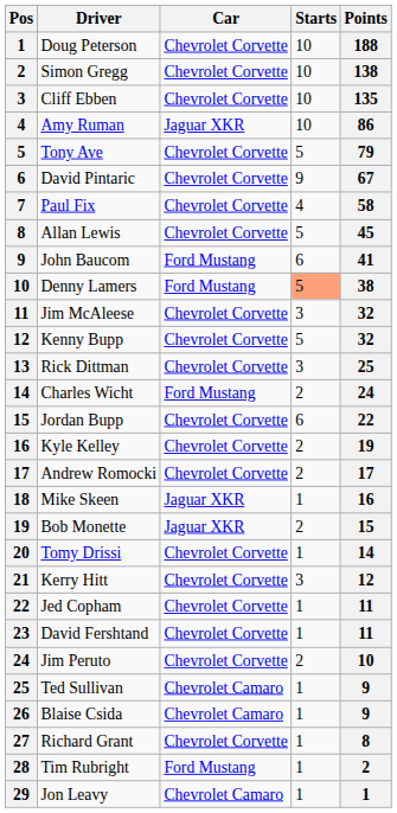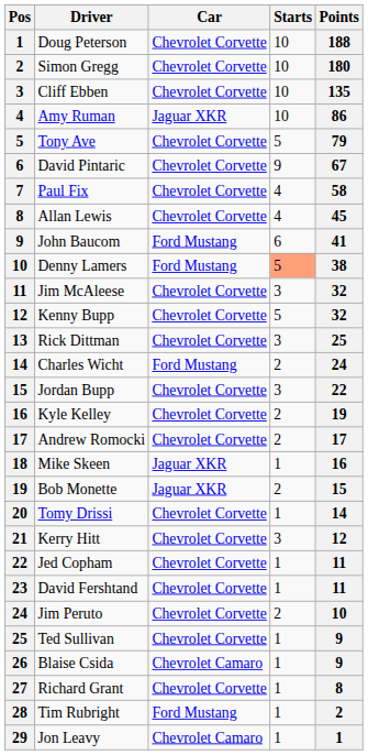 <table class="wikitable" style="font-size: 95%;">
 <tr>
 <th>Pos</th>
 <th>Driver</th>
 <th>Car</th>
 <th>Starts</th>
 <th>Points</th>
 </tr>
 <tr>
 <th>1</th>
 <td> Doug Peterson</td>
 <td><a href='#'>Chevrolet Corvette</a></td>
 <td>10</td>
 <th>188</th>
 </tr>
 <tr>
 <th>2</th>
 <td> Simon Gregg</td>
 <td><a href='#'>Chevrolet Corvette</a></td>
 <td>10</td>
-<th>138</th>
+<th>180</th>
 </tr>
 <tr>
 <th>3</th>
 <td> Cliff Ebben</td>
 <td><a href='#'>Chevrolet Corvette</a></td>
 <td>10</td>
 <th>135</th>
 </tr>
 <tr>
 <th>4</th>
 <td> <a href='#'>Amy Ruman</a></td>
 <td><a href='#'>Jaguar XKR</a></td>
 <td>10</td>
 <th>86</th>
 </tr>
 <tr>
 <th>5</th>
 <td> <a href='#'>Tony Ave</a></td>
 <td><a href='#'>Chevrolet Corvette</a></td>
 <td>5</td>
 <th>79</th>
 </tr>
 <tr>
 <th>6</th>
 <td> David Pintaric</td>
 <td><a href='#'>Chevrolet Corvette</a></td>
 <td>9</td>
 <th>67</th>
 </tr>
 <tr>
 <th>7</th>
 <td> <a href='#'>Paul Fix</a></td>
 <td><a href='#'>Chevrolet Corvette</a></td>
 <td>4</td>
 <th>58</th>
 </tr>
 <tr>
 <th>8</th>
 <td> Allan Lewis</td>
 <td><a href='#'>Chevrolet Corvette</a></td>
-<td>5</td>
+<td>4</td>
 <th>45</th>
 </tr>
 <tr>
 <th>9</th>
 <td> John Baucom</td>
 <td><a href='#'>Ford Mustang</a></td>
 <td>6</td>
 <th>41</th>
 </tr>
 <tr>
 <th>10</th>
 <td> Denny Lamers</td>
 <td><a href='#'>Ford Mustang</a></td>
 <td style="background: lightsalmon;">5</td>
 <th>38</th>
 </tr>
 <tr>
 <th>11</th>
 <td> Jim McAleese</td>
 <td><a href='#'>Chevrolet Corvette</a></td>
 <td>3</td>
 <th>32</th>
 </tr>
 <tr>
 <th>12</th>
 <td> Kenny Bupp</td>
 <td><a href='#'>Chevrolet Corvette</a></td>
 <td>5</td>
 <th>32</th>
 </tr>
 <tr>
 <th>13</th>
 <td> Rick Dittman</td>
 <td><a href='#'>Chevrolet Corvette</a></td>
 <td>3</td>
 <th>25</th>
 </tr>
 <tr>
 <th>14</th>
 <td> Charles Wicht</td>
 <td><a href='#'>Ford Mustang</a></td>
 <td>2</td>
 <th>24</th>
 </tr>
 <tr>
 <th>15</th>
 <td> Jordan Bupp</td>
 <td><a href='#'>Chevrolet Corvette</a></td>
-<td>6</td>
+<td>3</td>
 <th>22</th>
 </tr>
 <tr>
 <th>16</th>
 <td> Kyle Kelley</td>
 <td><a href='#'>Chevrolet Corvette</a></td>
 <td>2</td>
 <th>19</th>
 </tr>
 <tr>
 <th>17</th>
 <td> Andrew Romocki</td>
 <td><a href='#'>Chevrolet Corvette</a></td>
 <td>2</td>
 <th>17</th>
 </tr>
 <tr>
 <th>18</th>
 <td> Mike Skeen</td>
 <td><a href='#'>Jaguar XKR</a></td>
 <td>1</td>
 <th>16</th>
 </tr>
 <tr>
 <th>19</th>
 <td> Bob Monette</td>
 <td><a href='#'>Jaguar XKR</a></td>
 <td>2</td>
 <th>15</th>
 </tr>
 <tr>
 <th>20</th>
 <td> <a href='#'>Tomy Drissi</a></td>
 <td><a href='#'>Chevrolet Corvette</a></td>
 <td>1</td>
 <th>14</th>
 </tr>
 <tr>
 <th>21</th>
 <td> Kerry Hitt</td>
 <td><a href='#'>Chevrolet Corvette</a></td>
 <td>3</td>
 <th>12</th>
 </tr>
 <tr>
 <th>22</th>
 <td> Jed Copham</td>
 <td><a href='#'>Chevrolet Corvette</a></td>
 <td>1</td>
 <th>11</th>
 </tr>
 <tr>
 <th>23</th>
 <td> David Fershtand</td>
 <td><a href='#'>Chevrolet Corvette</a></td>
 <td>1</td>
 <th>11</th>
 </tr>
 <tr>
 <th>24</th>
 <td> Jim Peruto</td>
 <td><a href='#'>Chevrolet Corvette</a></td>
 <td>2</td>
 <th>10</th>
 </tr>
 <tr>
 <th>25</th>
 <td> Ted Sullivan</td>
-<td><a href='#'>Chevrolet Camaro</a></td>
+<td><a href='#'>Chevrolet Corvette</a></td>
 <td>1</td>
 <th>9</th>
 </tr>
 <tr>
 <th>26</th>
 <td> Blaise Csida</td>
 <td><a href='#'>Chevrolet Camaro</a></td>
 <td>1</td>
 <th>9</th>
 </tr>
 <tr>
 <th>27</th>
 <td> Richard Grant</td>
 <td><a href='#'>Chevrolet Corvette</a></td>
 <td>1</td>
 <th>8</th>
 </tr>
 <tr>
 <th>28</th>
 <td> Tim Rubright</td>
 <td><a href='#'>Ford Mustang</a></td>
 <td>1</td>
 <th>2</th>
 </tr>
 <tr>
 <th>29</th>
 <td> Jon Leavy</td>
 <td><a href='#'>Chevrolet Camaro</a></td>
 <td>1</td>
 <th>1</th>
 </tr>
 </table>
